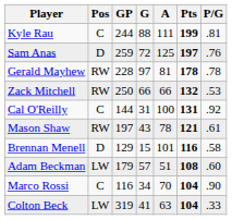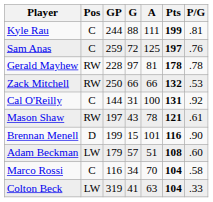 <table class="wikitable">
 <tr>
 <th>Player</th>
 <th>Pos</th>
 <th>GP</th>
 <th>G</th>
 <th>A</th>
 <th>Pts</th>
 <th>P/G</th>
 </tr>
 <tr align="center">
 <td align="left"><a href='#'>Kyle Rau</a></td>
 <td>C</td>
 <td>244</td>
 <td>88</td>
 <td>111</td>
 <td><strong>199</strong></td>
 <td>.81</td>
 </tr>
 <tr align="center" bgcolor="#eeeeee">
 <td align="left"><a href='#'>Sam Anas</a></td>
-<td>D</td>
+<td>C</td>
 <td>259</td>
 <td>72</td>
 <td>125</td>
 <td><strong>197</strong></td>
 <td>.76</td>
 </tr>
 <tr align="center">
 <td align="left"><a href='#'>Gerald Mayhew</a></td>
 <td>RW</td>
 <td>228</td>
 <td>97</td>
 <td>81</td>
 <td><strong>178</strong></td>
 <td>.78</td>
 </tr>
 <tr align="center" bgcolor="#eeeeee">
 <td align="left"><a href='#'>Zack Mitchell</a></td>
 <td>RW</td>
 <td>250</td>
 <td>66</td>
 <td>66</td>
 <td><strong>132</strong></td>
 <td>.53</td>
 </tr>
 <tr align="center">
 <td align="left"><a href='#'>Cal O'Reilly</a></td>
 <td>C</td>
 <td>144</td>
 <td>31</td>
 <td>100</td>
 <td><strong>131</strong></td>
 <td>.92</td>
 </tr>
 <tr align="center" bgcolor="#eeeeee">
 <td align="left"><a href='#'>Mason Shaw</a></td>
 <td>RW</td>
 <td>197</td>
 <td>43</td>
 <td>78</td>
 <td><strong>121</strong></td>
 <td>.61</td>
 </tr>
 <tr align="center">
 <td align="left"><a href='#'>Brennan Menell</a></td>
 <td>D</td>
-<td>129</td>
+<td>199</td>
 <td>15</td>
 <td>101</td>
 <td><strong>116</strong></td>
-<td>.58</td>
+<td>.90</td>
 </tr>
 <tr align="center" bgcolor="#eeeeee">
 <td align="left"><a href='#'>Adam Beckman</a></td>
 <td>LW</td>
 <td>179</td>
 <td>57</td>
 <td>51</td>
 <td><strong>108</strong></td>
 <td>.60</td>
 </tr>
 <tr align="center">
 <td align="left"><a href='#'>Marco Rossi</a></td>
 <td>C</td>
 <td>116</td>
 <td>34</td>
 <td>70</td>
 <td><strong>104</strong></td>
-<td>.90</td>
+<td>.58</td>
 </tr>
 <tr align="center" bgcolor="#eeeeee">
 <td align="left"><a href='#'>Colton Beck</a></td>
 <td>LW</td>
 <td>319</td>
 <td>41</td>
 <td>63</td>
 <td><strong>104</strong></td>
 <td>.33</td>
 </tr>
 </table>
